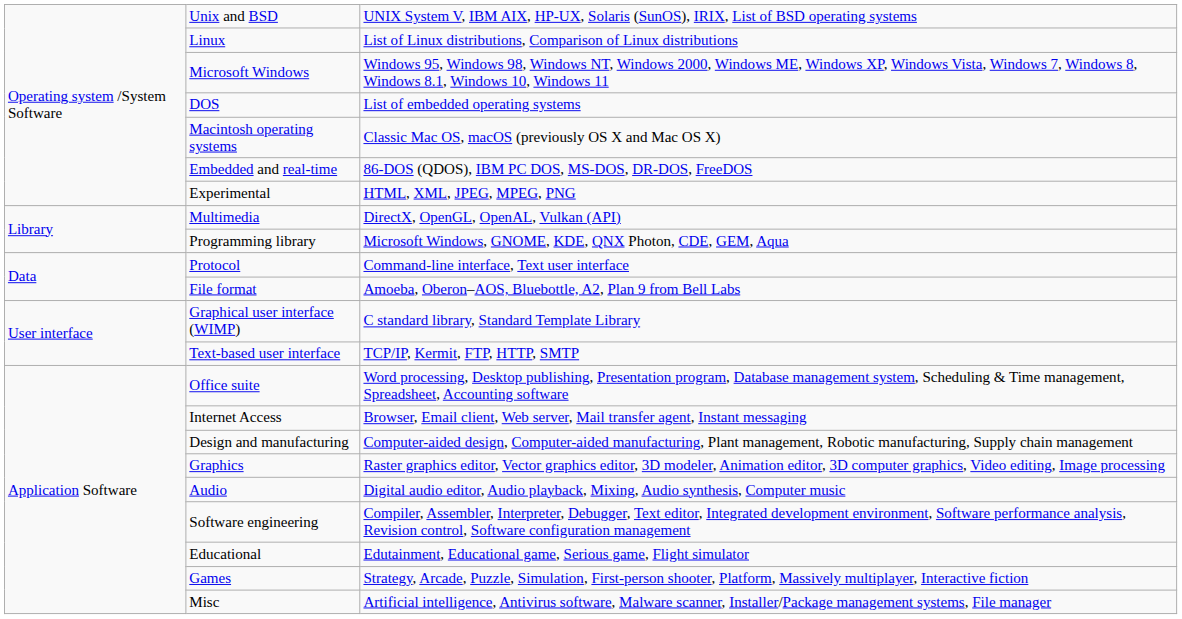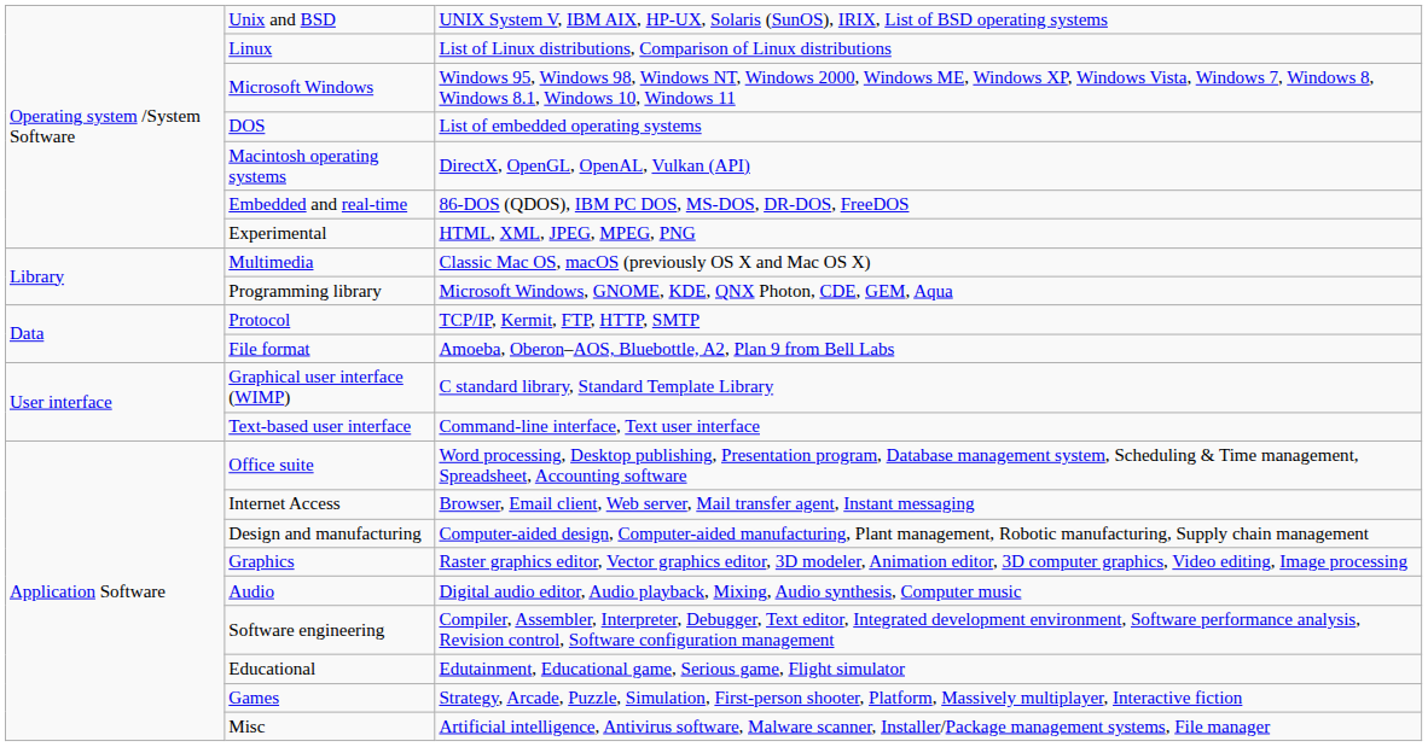 <table class="wikitable">
 <tr>
 <td rowspan="7"><a href='#'>Operating system</a> /System Software</td>
 <td><a href='#'>Unix</a> and <a href='#'>BSD</a></td>
 <td><a href='#'>UNIX System V</a>, <a href='#'>IBM AIX</a>, <a href='#'>HP-UX</a>, <a href='#'>Solaris</a> (<a href='#'>SunOS</a>), <a href='#'>IRIX</a>, <a href='#'>List of BSD operating systems</a></td>
 </tr>
 <tr>
 <td><a href='#'>Linux</a></td>
 <td><a href='#'>List of Linux distributions</a>, <a href='#'>Comparison of Linux distributions</a></td>
 </tr>
 <tr>
 <td><a href='#'>Microsoft Windows</a></td>
 <td><a href='#'>Windows 95</a>, <a href='#'>Windows 98</a>, <a href='#'>Windows NT</a>, <a href='#'>Windows 2000</a>, <a href='#'>Windows ME</a>, <a href='#'>Windows XP</a>, <a href='#'>Windows Vista</a>, <a href='#'>Windows 7</a>, <a href='#'>Windows 8</a>, <a href='#'>Windows 8.1</a>, <a href='#'>Windows 10</a>, <a href='#'>Windows 11</a></td>
 </tr>
 <tr>
 <td><a href='#'>DOS</a></td>
 <td><a href='#'>List of embedded operating systems</a></td>
 </tr>
 <tr>
 <td><a href='#'>Macintosh operating systems</a></td>
-<td><a href='#'>Classic Mac OS</a>, <a href='#'>macOS</a> (previously OS X and Mac OS X)</td>
+<td><a href='#'>DirectX</a>, <a href='#'>OpenGL</a>, <a href='#'>OpenAL</a>, <a href='#'>Vulkan (API)</a></td>
 </tr>
 <tr>
 <td><a href='#'>Embedded</a> and <a href='#'>real-time</a></td>
 <td><a href='#'>86-DOS</a> (QDOS), <a href='#'>IBM PC DOS</a>, <a href='#'>MS-DOS</a>, <a href='#'>DR-DOS</a>, <a href='#'>FreeDOS</a></td>
 </tr>
 <tr>
 <td>Experimental</td>
 <td><a href='#'>HTML</a>, <a href='#'>XML</a>, <a href='#'>JPEG</a>, <a href='#'>MPEG</a>, <a href='#'>PNG</a></td>
 </tr>
 <tr>
 <td rowspan="2"><a href='#'>Library</a></td>
 <td><a href='#'>Multimedia</a></td>
-<td><a href='#'>DirectX</a>, <a href='#'>OpenGL</a>, <a href='#'>OpenAL</a>, <a href='#'>Vulkan (API)</a></td>
+<td><a href='#'>Classic Mac OS</a>, <a href='#'>macOS</a> (previously OS X and Mac OS X)</td>
 </tr>
 <tr>
 <td>Programming library</td>
 <td><a href='#'>Microsoft Windows</a>, <a href='#'>GNOME</a>, <a href='#'>KDE</a>, <a href='#'>QNX</a> Photon, <a href='#'>CDE</a>, <a href='#'>GEM</a>, <a href='#'>Aqua</a></td>
 </tr>
 <tr>
 <td rowspan="2"><a href='#'>Data</a></td>
 <td><a href='#'>Protocol</a></td>
-<td><a href='#'>Command-line interface</a>, <a href='#'>Text user interface</a></td>
+<td><a href='#'>TCP/IP</a>, <a href='#'>Kermit</a>, <a href='#'>FTP</a>, <a href='#'>HTTP</a>, <a href='#'>SMTP</a></td>
 </tr>
 <tr>
 <td><a href='#'>File format</a></td>
 <td><a href='#'>Amoeba</a>, <a href='#'>Oberon</a>–<a href='#'>AOS, Bluebottle, A2</a>, <a href='#'>Plan 9 from Bell Labs</a></td>
 </tr>
 <tr>
 <td rowspan="2"><a href='#'>User interface</a></td>
 <td><a href='#'>Graphical user interface</a> (<a href='#'>WIMP</a>)</td>
 <td><a href='#'>C standard library</a>, <a href='#'>Standard Template Library</a></td>
 </tr>
 <tr>
 <td><a href='#'>Text-based user interface</a></td>
-<td><a href='#'>TCP/IP</a>, <a href='#'>Kermit</a>, <a href='#'>FTP</a>, <a href='#'>HTTP</a>, <a href='#'>SMTP</a></td>
+<td><a href='#'>Command-line interface</a>, <a href='#'>Text user interface</a></td>
 </tr>
 <tr>
 <td rowspan="9"><a href='#'>Application</a> Software</td>
 <td><a href='#'>Office suite</a></td>
 <td><a href='#'>Word processing</a>, <a href='#'>Desktop publishing</a>, <a href='#'>Presentation program</a>, <a href='#'>Database management system</a>, Scheduling & Time management, <a href='#'>Spreadsheet</a>, <a href='#'>Accounting software</a></td>
 </tr>
 <tr>
 <td>Internet Access</td>
 <td><a href='#'>Browser</a>, <a href='#'>Email client</a>, <a href='#'>Web server</a>, <a href='#'>Mail transfer agent</a>, <a href='#'>Instant messaging</a></td>
 </tr>
 <tr>
 <td>Design and manufacturing</td>
 <td><a href='#'>Computer-aided design</a>, <a href='#'>Computer-aided manufacturing</a>, Plant management, Robotic manufacturing, Supply chain management</td>
 </tr>
 <tr>
 <td><a href='#'>Graphics</a></td>
 <td><a href='#'>Raster graphics editor</a>, <a href='#'>Vector graphics editor</a>, <a href='#'>3D modeler</a>, <a href='#'>Animation editor</a>, <a href='#'>3D computer graphics</a>, <a href='#'>Video editing</a>, <a href='#'>Image processing</a></td>
 </tr>
 <tr>
 <td><a href='#'>Audio</a></td>
 <td><a href='#'>Digital audio editor</a>, <a href='#'>Audio playback</a>, <a href='#'>Mixing</a>, <a href='#'>Audio synthesis</a>, <a href='#'>Computer music</a></td>
 </tr>
 <tr>
 <td>Software engineering</td>
 <td><a href='#'>Compiler</a>, <a href='#'>Assembler</a>, <a href='#'>Interpreter</a>, <a href='#'>Debugger</a>, <a href='#'>Text editor</a>, <a href='#'>Integrated development environment</a>, <a href='#'>Software performance analysis</a>, <a href='#'>Revision control</a>, <a href='#'>Software configuration management</a></td>
 </tr>
 <tr>
 <td>Educational</td>
 <td><a href='#'>Edutainment</a>, <a href='#'>Educational game</a>, <a href='#'>Serious game</a>, <a href='#'>Flight simulator</a></td>
 </tr>
 <tr>
 <td><a href='#'>Games</a></td>
 <td><a href='#'>Strategy</a>, <a href='#'>Arcade</a>, <a href='#'>Puzzle</a>, <a href='#'>Simulation</a>, <a href='#'>First-person shooter</a>, <a href='#'>Platform</a>, <a href='#'>Massively multiplayer</a>, <a href='#'>Interactive fiction</a></td>
 </tr>
 <tr>
 <td>Misc</td>
 <td><a href='#'>Artificial intelligence</a>, <a href='#'>Antivirus software</a>, <a href='#'>Malware scanner</a>, <a href='#'>Installer</a>/<a href='#'>Package management systems</a>, <a href='#'>File manager</a></td>
 </tr>
 </table>
